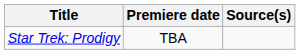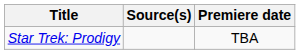 <table class="wikitable plainrowheaders sortable" style="text-align:center;">
 <tr>
 <th scope="col">Title</th>
+<th class="unsortable">Source(s)</th>
 <th scope="col">Premiere date</th>
-<th class="unsortable">Source(s)</th>
 </tr>
 <tr>
 <td scope="row" style="text-align:left;"><em><a href='#'>Star Trek: Prodigy</a></em></td>
+<td></td>
 <td>TBA</td>
-<td></td>
 </tr>
 </table>
